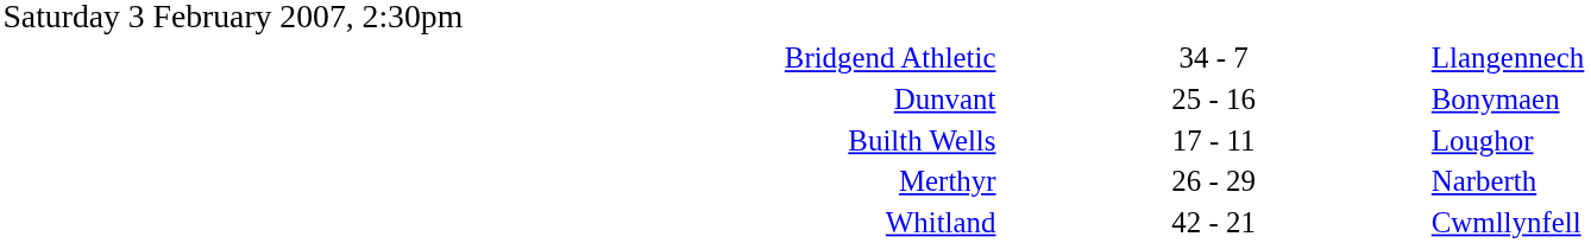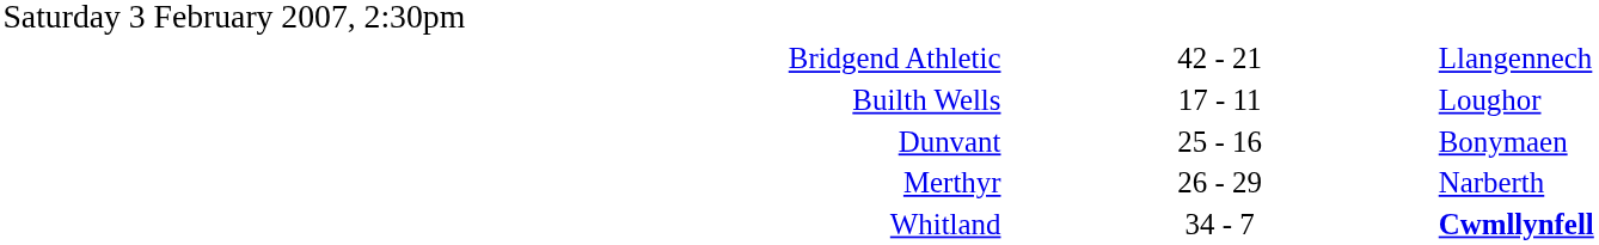 <table style="width:70%;" cellspacing="1">
 <tr>
 <th width=35%></th>
 <th width=15%></th>
 <th></th>
 </tr>
 <tr>
 <td>Saturday 3 February 2007, 2:30pm</td>
 </tr>
 <tr style=font-size:90%>
 <td align=right><a href='#'>Bridgend Athletic</a></td>
-<td align=center>34 - 7</td>
+<td align=center>42 - 21</td>
 <td><a href='#'>Llangennech</a></td>
+</tr>
+<tr style=font-size:90%>
+<td align=right><a href='#'>Builth Wells</a></td>
+<td align=center>17 - 11</td>
+<td><a href='#'>Loughor</a></td>
 </tr>
 <tr style=font-size:90%>
 <td align=right><a href='#'>Dunvant</a></td>
 <td align=center>25 - 16</td>
 <td><a href='#'>Bonymaen</a></td>
-</tr>
-<tr style=font-size:90%>
-<td align=right><a href='#'>Builth Wells</a></td>
-<td align=center>17 - 11</td>
-<td><a href='#'>Loughor</a></td>
 </tr>
 <tr style=font-size:90%>
 <td align=right><a href='#'>Merthyr</a></td>
 <td align=center>26 - 29</td>
 <td><a href='#'>Narberth</a></td>
 </tr>
 <tr style=font-size:90%>
 <td align=right><a href='#'>Whitland</a></td>
-<td align=center>42 - 21</td>
-<td><a href='#'>Cwmllynfell</a></td>
+<td align=center>34 - 7</td>
+<td><strong><a href='#'>Cwmllynfell</a></strong></td>
 </tr>
 </table>
